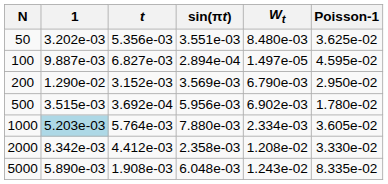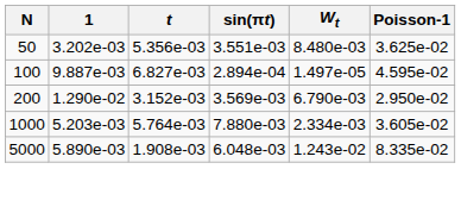 <table class="wikitable" style="text-align:center;">
 <tr>
 <th>N</th>
 <th>1</th>
 <th><em>t</em></th>
 <th>sin(π<em>t</em>)</th>
 <th><em>W</em><sub><em>t</em></sub></th>
 <th>Poisson-1</th>
 </tr>
 <tr>
 <td>50</td>
 <td>3.202e-03</td>
 <td>5.356e-03</td>
 <td>3.551e-03</td>
 <td>8.480e-03</td>
 <td>3.625e-02</td>
 </tr>
 <tr>
 <td>100</td>
 <td>9.887e-03</td>
 <td>6.827e-03</td>
 <td>2.894e-04</td>
 <td>1.497e-05</td>
 <td>4.595e-02</td>
 </tr>
 <tr>
 <td>200</td>
 <td>1.290e-02</td>
 <td>3.152e-03</td>
 <td>3.569e-03</td>
 <td>6.790e-03</td>
 <td>2.950e-02</td>
 </tr>
 <tr>
-<td>500</td>
-<td>3.515e-03</td>
-<td>3.692e-04</td>
-<td>5.956e-03</td>
-<td>6.902e-03</td>
-<td>1.780e-02</td>
-</tr>
-<tr>
 <td>1000</td>
-<td style="background: lightblue;">5.203e-03</td>
+<td>5.203e-03</td>
 <td>5.764e-03</td>
 <td>7.880e-03</td>
 <td>2.334e-03</td>
 <td>3.605e-02</td>
-</tr>
-<tr>
-<td>2000</td>
-<td>8.342e-03</td>
-<td>4.412e-03</td>
-<td>2.358e-03</td>
-<td>1.208e-02</td>
-<td>3.330e-02</td>
 </tr>
 <tr>
 <td>5000</td>
 <td>5.890e-03</td>
 <td>1.908e-03</td>
 <td>6.048e-03</td>
 <td>1.243e-02</td>
 <td>8.335e-02</td>
 </tr>
 </table>
